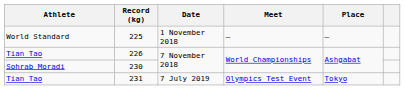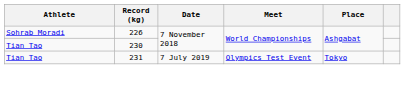 <table class="wikitable" style="font-size:90%; width: 70%;">
 <tr>
 <th width=20%>Athlete</th>
 <th width=8%>Record (kg)</th>
 <th width=12%>Date</th>
 <th width=18%>Meet</th>
 <th width=11%>Place</th>
 <th width=3%></th>
 </tr>
 <tr>
-<td>World Standard</td>
-<td align="center">225</td>
-<td>1 November 2018</td>
-<td>—</td>
-<td>—</td>
-<td></td>
-</tr>
-<tr>
-<td> <a href='#'>Tian Tao</a></td>
+<td> <a href='#'>Sohrab Moradi</a></td>
 <td align="center">226</td>
 <td rowspan=2>7 November 2018</td>
 <td rowspan=2><a href='#'>World Championships</a></td>
 <td rowspan=2><a href='#'>Ashgabat</a></td>
 <td></td>
 </tr>
 <tr>
-<td> <a href='#'>Sohrab Moradi</a></td>
+<td> <a href='#'>Tian Tao</a></td>
 <td align="center">230</td>
 <td></td>
 </tr>
 <tr>
 <td> <a href='#'>Tian Tao</a></td>
 <td align="center">231</td>
 <td>7 July 2019</td>
 <td><a href='#'>Olympics Test Event</a></td>
 <td><a href='#'>Tokyo</a></td>
 <td></td>
 </tr>
 </table>
